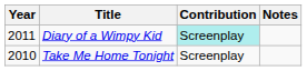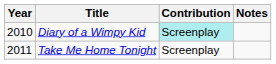 <table class="wikitable">
 <tr>
 <th width="33" !>Year</th>
 <th>Title</th>
 <th>Contribution</th>
 <th>Notes</th>
 </tr>
 <tr>
-<td>2011</td>
+<td>2010</td>
 <td><em><a href='#'>Diary of a Wimpy Kid</a></em></td>
 <td style="background: paleturquoise;">Screenplay</td>
 <td></td>
 </tr>
 <tr>
-<td>2010</td>
+<td>2011</td>
 <td><a href='#'><em>Take Me Home Tonight</em></a></td>
 <td>Screenplay</td>
 <td></td>
 </tr>
 </table>
